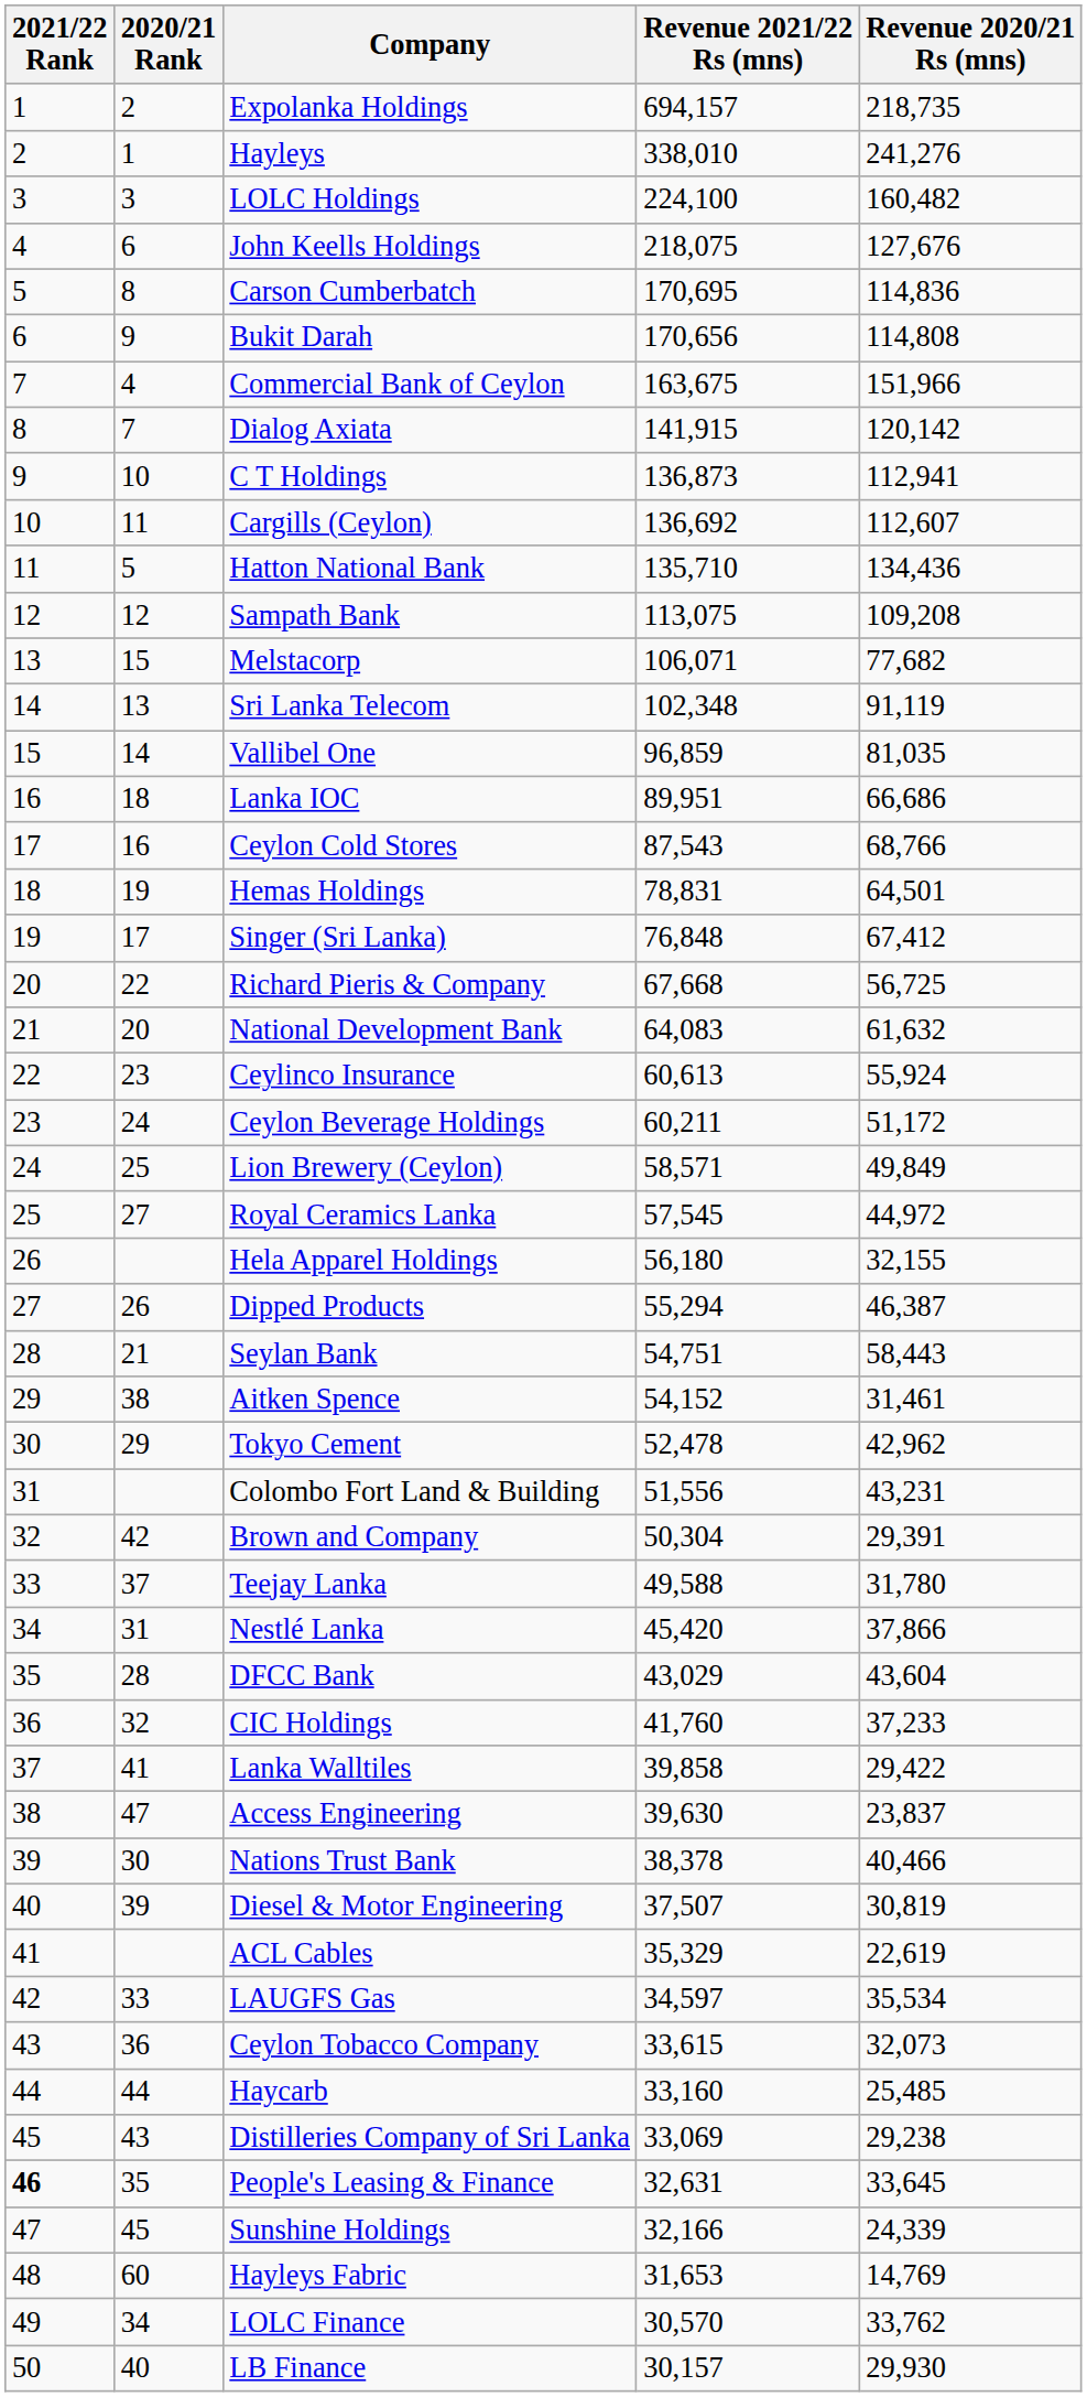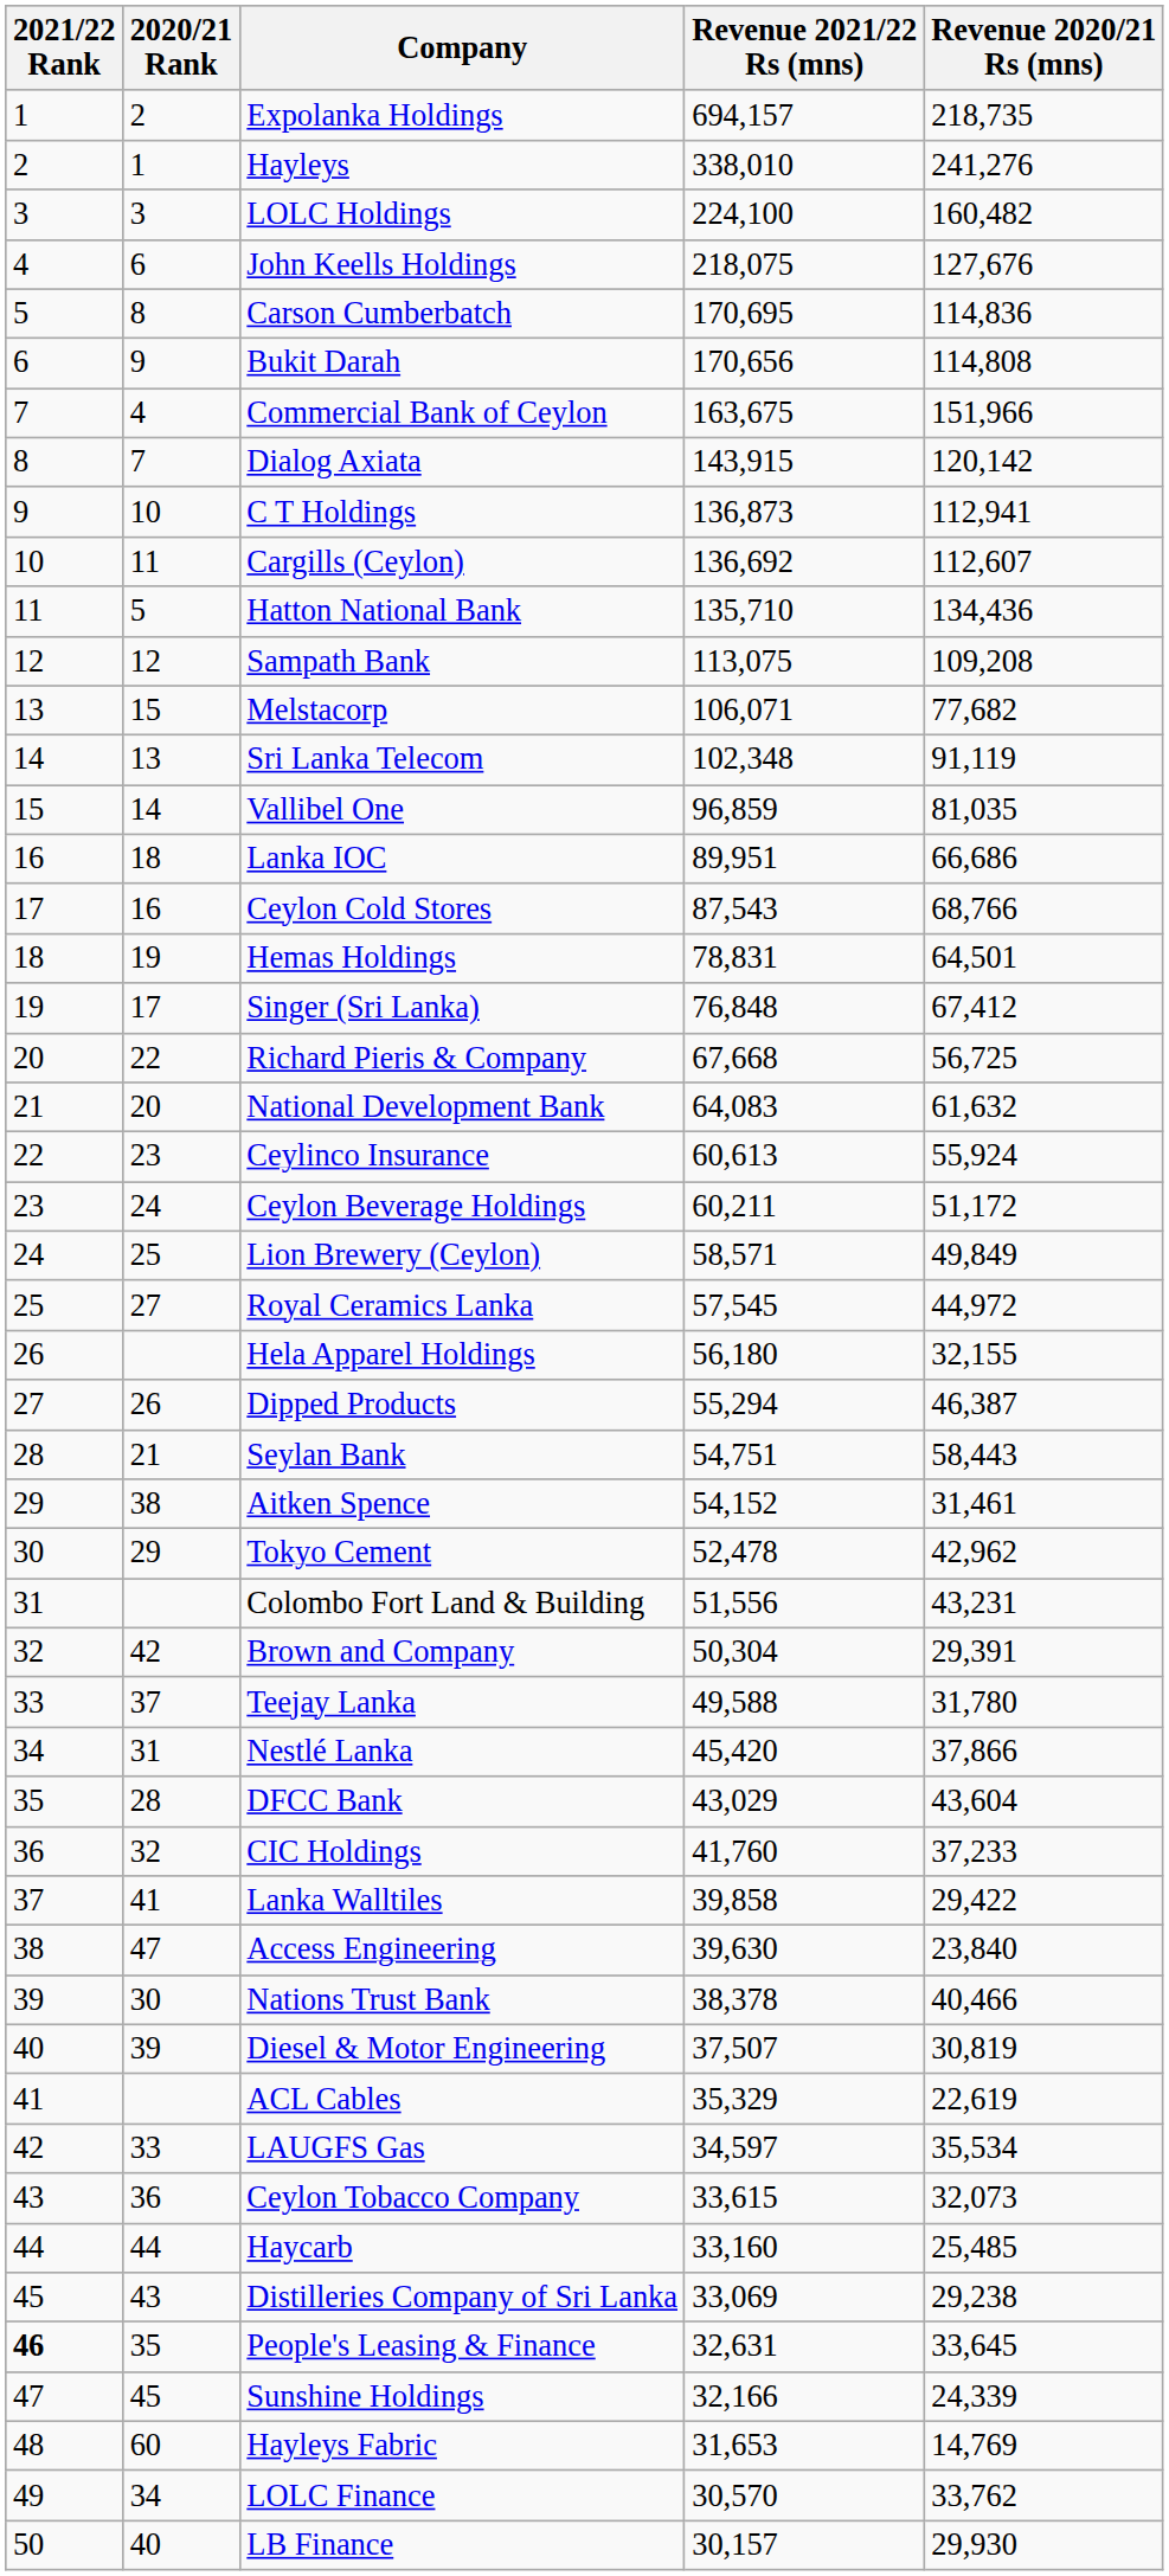 <table class="wikitable">
 <tr>
 <th>2021/22<br>Rank</th>
 <th>2020/21<br>Rank</th>
 <th>Company</th>
 <th>Revenue 2021/22<br>Rs (mns)</th>
 <th>Revenue 2020/21<br>Rs (mns)</th>
 </tr>
 <tr>
 <td>1</td>
 <td>2</td>
 <td><a href='#'>Expolanka Holdings</a></td>
 <td>694,157</td>
 <td>218,735</td>
 </tr>
 <tr>
 <td>2</td>
 <td>1</td>
 <td><a href='#'>Hayleys</a></td>
 <td>338,010</td>
 <td>241,276</td>
 </tr>
 <tr>
 <td>3</td>
 <td>3</td>
 <td><a href='#'>LOLC Holdings</a></td>
 <td>224,100</td>
 <td>160,482</td>
 </tr>
 <tr>
 <td>4</td>
 <td>6</td>
 <td><a href='#'>John Keells Holdings</a></td>
 <td>218,075</td>
 <td>127,676</td>
 </tr>
 <tr>
 <td>5</td>
 <td>8</td>
 <td><a href='#'>Carson Cumberbatch</a></td>
 <td>170,695</td>
 <td>114,836</td>
 </tr>
 <tr>
 <td>6</td>
 <td>9</td>
 <td><a href='#'>Bukit Darah</a></td>
 <td>170,656</td>
 <td>114,808</td>
 </tr>
 <tr>
 <td>7</td>
 <td>4</td>
 <td><a href='#'>Commercial Bank of Ceylon</a></td>
 <td>163,675</td>
 <td>151,966</td>
 </tr>
 <tr>
 <td>8</td>
 <td>7</td>
 <td><a href='#'>Dialog Axiata</a></td>
-<td>141,915</td>
+<td>143,915</td>
 <td>120,142</td>
 </tr>
 <tr>
 <td>9</td>
 <td>10</td>
 <td><a href='#'>C T Holdings</a></td>
 <td>136,873</td>
 <td>112,941</td>
 </tr>
 <tr>
 <td>10</td>
 <td>11</td>
 <td><a href='#'>Cargills (Ceylon)</a></td>
 <td>136,692</td>
 <td>112,607</td>
 </tr>
 <tr>
 <td>11</td>
 <td>5</td>
 <td><a href='#'>Hatton National Bank</a></td>
 <td>135,710</td>
 <td>134,436</td>
 </tr>
 <tr>
 <td>12</td>
 <td>12</td>
 <td><a href='#'>Sampath Bank</a></td>
 <td>113,075</td>
 <td>109,208</td>
 </tr>
 <tr>
 <td>13</td>
 <td>15</td>
 <td><a href='#'>Melstacorp</a></td>
 <td>106,071</td>
 <td>77,682</td>
 </tr>
 <tr>
 <td>14</td>
 <td>13</td>
 <td><a href='#'>Sri Lanka Telecom</a></td>
 <td>102,348</td>
 <td>91,119</td>
 </tr>
 <tr>
 <td>15</td>
 <td>14</td>
 <td><a href='#'>Vallibel One</a></td>
 <td>96,859</td>
 <td>81,035</td>
 </tr>
 <tr>
 <td>16</td>
 <td>18</td>
 <td><a href='#'>Lanka IOC</a></td>
 <td>89,951</td>
 <td>66,686</td>
 </tr>
 <tr>
 <td>17</td>
 <td>16</td>
 <td><a href='#'>Ceylon Cold Stores</a></td>
 <td>87,543</td>
 <td>68,766</td>
 </tr>
 <tr>
 <td>18</td>
 <td>19</td>
 <td><a href='#'>Hemas Holdings</a></td>
 <td>78,831</td>
 <td>64,501</td>
 </tr>
 <tr>
 <td>19</td>
 <td>17</td>
 <td><a href='#'>Singer (Sri Lanka)</a></td>
 <td>76,848</td>
 <td>67,412</td>
 </tr>
 <tr>
 <td>20</td>
 <td>22</td>
 <td><a href='#'>Richard Pieris & Company</a></td>
 <td>67,668</td>
 <td>56,725</td>
 </tr>
 <tr>
 <td>21</td>
 <td>20</td>
 <td><a href='#'>National Development Bank</a></td>
 <td>64,083</td>
 <td>61,632</td>
 </tr>
 <tr>
 <td>22</td>
 <td>23</td>
 <td><a href='#'>Ceylinco Insurance</a></td>
 <td>60,613</td>
 <td>55,924</td>
 </tr>
 <tr>
 <td>23</td>
 <td>24</td>
 <td><a href='#'>Ceylon Beverage Holdings</a></td>
 <td>60,211</td>
 <td>51,172</td>
 </tr>
 <tr>
 <td>24</td>
 <td>25</td>
 <td><a href='#'>Lion Brewery (Ceylon)</a></td>
 <td>58,571</td>
 <td>49,849</td>
 </tr>
 <tr>
 <td>25</td>
 <td>27</td>
 <td><a href='#'>Royal Ceramics Lanka</a></td>
 <td>57,545</td>
 <td>44,972</td>
 </tr>
 <tr>
 <td>26</td>
 <td></td>
 <td><a href='#'>Hela Apparel Holdings</a></td>
 <td>56,180</td>
 <td>32,155</td>
 </tr>
 <tr>
 <td>27</td>
 <td>26</td>
 <td><a href='#'>Dipped Products</a></td>
 <td>55,294</td>
 <td>46,387</td>
 </tr>
 <tr>
 <td>28</td>
 <td>21</td>
 <td><a href='#'>Seylan Bank</a></td>
 <td>54,751</td>
 <td>58,443</td>
 </tr>
 <tr>
 <td>29</td>
 <td>38</td>
 <td><a href='#'>Aitken Spence</a></td>
 <td>54,152</td>
 <td>31,461</td>
 </tr>
 <tr>
 <td>30</td>
 <td>29</td>
 <td><a href='#'>Tokyo Cement</a></td>
 <td>52,478</td>
 <td>42,962</td>
 </tr>
 <tr>
 <td>31</td>
 <td></td>
 <td>Colombo Fort Land & Building</td>
 <td>51,556</td>
 <td>43,231</td>
 </tr>
 <tr>
 <td>32</td>
 <td>42</td>
 <td><a href='#'>Brown and Company</a></td>
 <td>50,304</td>
 <td>29,391</td>
 </tr>
 <tr>
 <td>33</td>
 <td>37</td>
 <td><a href='#'>Teejay Lanka</a></td>
 <td>49,588</td>
 <td>31,780</td>
 </tr>
 <tr>
 <td>34</td>
 <td>31</td>
 <td><a href='#'>Nestlé Lanka</a></td>
 <td>45,420</td>
 <td>37,866</td>
 </tr>
 <tr>
 <td>35</td>
 <td>28</td>
 <td><a href='#'>DFCC Bank</a></td>
 <td>43,029</td>
 <td>43,604</td>
 </tr>
 <tr>
 <td>36</td>
 <td>32</td>
 <td><a href='#'>CIC Holdings</a></td>
 <td>41,760</td>
 <td>37,233</td>
 </tr>
 <tr>
 <td>37</td>
 <td>41</td>
 <td><a href='#'>Lanka Walltiles</a></td>
 <td>39,858</td>
 <td>29,422</td>
 </tr>
 <tr>
 <td>38</td>
 <td>47</td>
 <td><a href='#'>Access Engineering</a></td>
 <td>39,630</td>
-<td>23,837</td>
+<td>23,840</td>
 </tr>
 <tr>
 <td>39</td>
 <td>30</td>
 <td><a href='#'>Nations Trust Bank</a></td>
 <td>38,378</td>
 <td>40,466</td>
 </tr>
 <tr>
 <td>40</td>
 <td>39</td>
 <td><a href='#'>Diesel & Motor Engineering</a></td>
 <td>37,507</td>
 <td>30,819</td>
 </tr>
 <tr>
 <td>41</td>
 <td></td>
 <td><a href='#'>ACL Cables</a></td>
 <td>35,329</td>
 <td>22,619</td>
 </tr>
 <tr>
 <td>42</td>
 <td>33</td>
 <td><a href='#'>LAUGFS Gas</a></td>
 <td>34,597</td>
 <td>35,534</td>
 </tr>
 <tr>
 <td>43</td>
 <td>36</td>
 <td><a href='#'>Ceylon Tobacco Company</a></td>
 <td>33,615</td>
 <td>32,073</td>
 </tr>
 <tr>
 <td>44</td>
 <td>44</td>
 <td><a href='#'>Haycarb</a></td>
 <td>33,160</td>
 <td>25,485</td>
 </tr>
 <tr>
 <td>45</td>
 <td>43</td>
 <td><a href='#'>Distilleries Company of Sri Lanka</a></td>
 <td>33,069</td>
 <td>29,238</td>
 </tr>
 <tr>
 <td><strong>46</strong></td>
 <td>35</td>
 <td><a href='#'>People's Leasing & Finance</a></td>
 <td>32,631</td>
 <td>33,645</td>
 </tr>
 <tr>
 <td>47</td>
 <td>45</td>
 <td><a href='#'>Sunshine Holdings</a></td>
 <td>32,166</td>
 <td>24,339</td>
 </tr>
 <tr>
 <td>48</td>
 <td>60</td>
 <td><a href='#'>Hayleys Fabric</a></td>
 <td>31,653</td>
 <td>14,769</td>
 </tr>
 <tr>
 <td>49</td>
 <td>34</td>
 <td><a href='#'>LOLC Finance</a></td>
 <td>30,570</td>
 <td>33,762</td>
 </tr>
 <tr>
 <td>50</td>
 <td>40</td>
 <td><a href='#'>LB Finance</a></td>
 <td>30,157</td>
 <td>29,930</td>
 </tr>
 </table>
